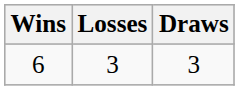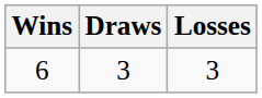 <table class="wikitable">
 <tr>
 <th>Wins</th>
+<th>Draws</th>
 <th>Losses</th>
-<th>Draws</th>
 </tr>
 <tr>
 <td align=center>6</td>
 <td align=center>3</td>
 <td align=center>3</td>
 </tr>
 </table>
